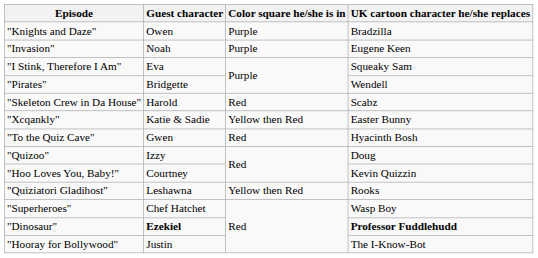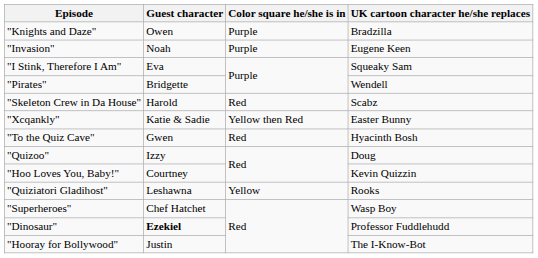 <table class="wikitable">
 <tr>
 <th>Episode</th>
 <th>Guest character</th>
 <th>Color square he/she is in</th>
 <th>UK cartoon character he/she replaces</th>
 </tr>
 <tr>
 <td>"Knights and Daze"</td>
 <td>Owen</td>
 <td>Purple</td>
 <td>Bradzilla</td>
 </tr>
 <tr>
 <td>"Invasion"</td>
 <td>Noah</td>
 <td>Purple</td>
 <td>Eugene Keen</td>
 </tr>
 <tr>
 <td>"I Stink, Therefore I Am"</td>
 <td>Eva</td>
 <td rowspan="2">Purple</td>
 <td>Squeaky Sam</td>
 </tr>
 <tr>
 <td>"Pirates"</td>
 <td>Bridgette</td>
 <td>Wendell</td>
 </tr>
 <tr>
 <td>"Skeleton Crew in Da House"</td>
 <td>Harold</td>
 <td>Red</td>
 <td>Scabz</td>
 </tr>
 <tr>
 <td>"Xcqankly"</td>
 <td>Katie & Sadie</td>
 <td>Yellow then Red</td>
 <td>Easter Bunny</td>
 </tr>
 <tr>
 <td>"To the Quiz Cave"</td>
 <td>Gwen</td>
 <td>Red</td>
 <td>Hyacinth Bosh</td>
 </tr>
 <tr>
 <td>"Quizoo"</td>
 <td>Izzy</td>
 <td rowspan="2">Red</td>
 <td>Doug</td>
 </tr>
 <tr>
 <td>"Hoo Loves You, Baby!"</td>
 <td>Courtney</td>
 <td>Kevin Quizzin</td>
 </tr>
 <tr>
 <td>"Quiziatori Gladihost"</td>
 <td>Leshawna</td>
-<td>Yellow then Red</td>
+<td>Yellow</td>
 <td>Rooks</td>
 </tr>
 <tr>
 <td>"Superheroes"</td>
 <td>Chef Hatchet</td>
 <td rowspan="3">Red</td>
 <td>Wasp Boy</td>
 </tr>
 <tr>
 <td>"Dinosaur"</td>
 <td><strong>Ezekiel</strong></td>
-<td><strong>Professor Fuddlehudd</strong></td>
+<td>Professor Fuddlehudd</td>
 </tr>
 <tr>
 <td>"Hooray for Bollywood"</td>
 <td>Justin</td>
 <td>The I-Know-Bot</td>
 </tr>
 </table>
